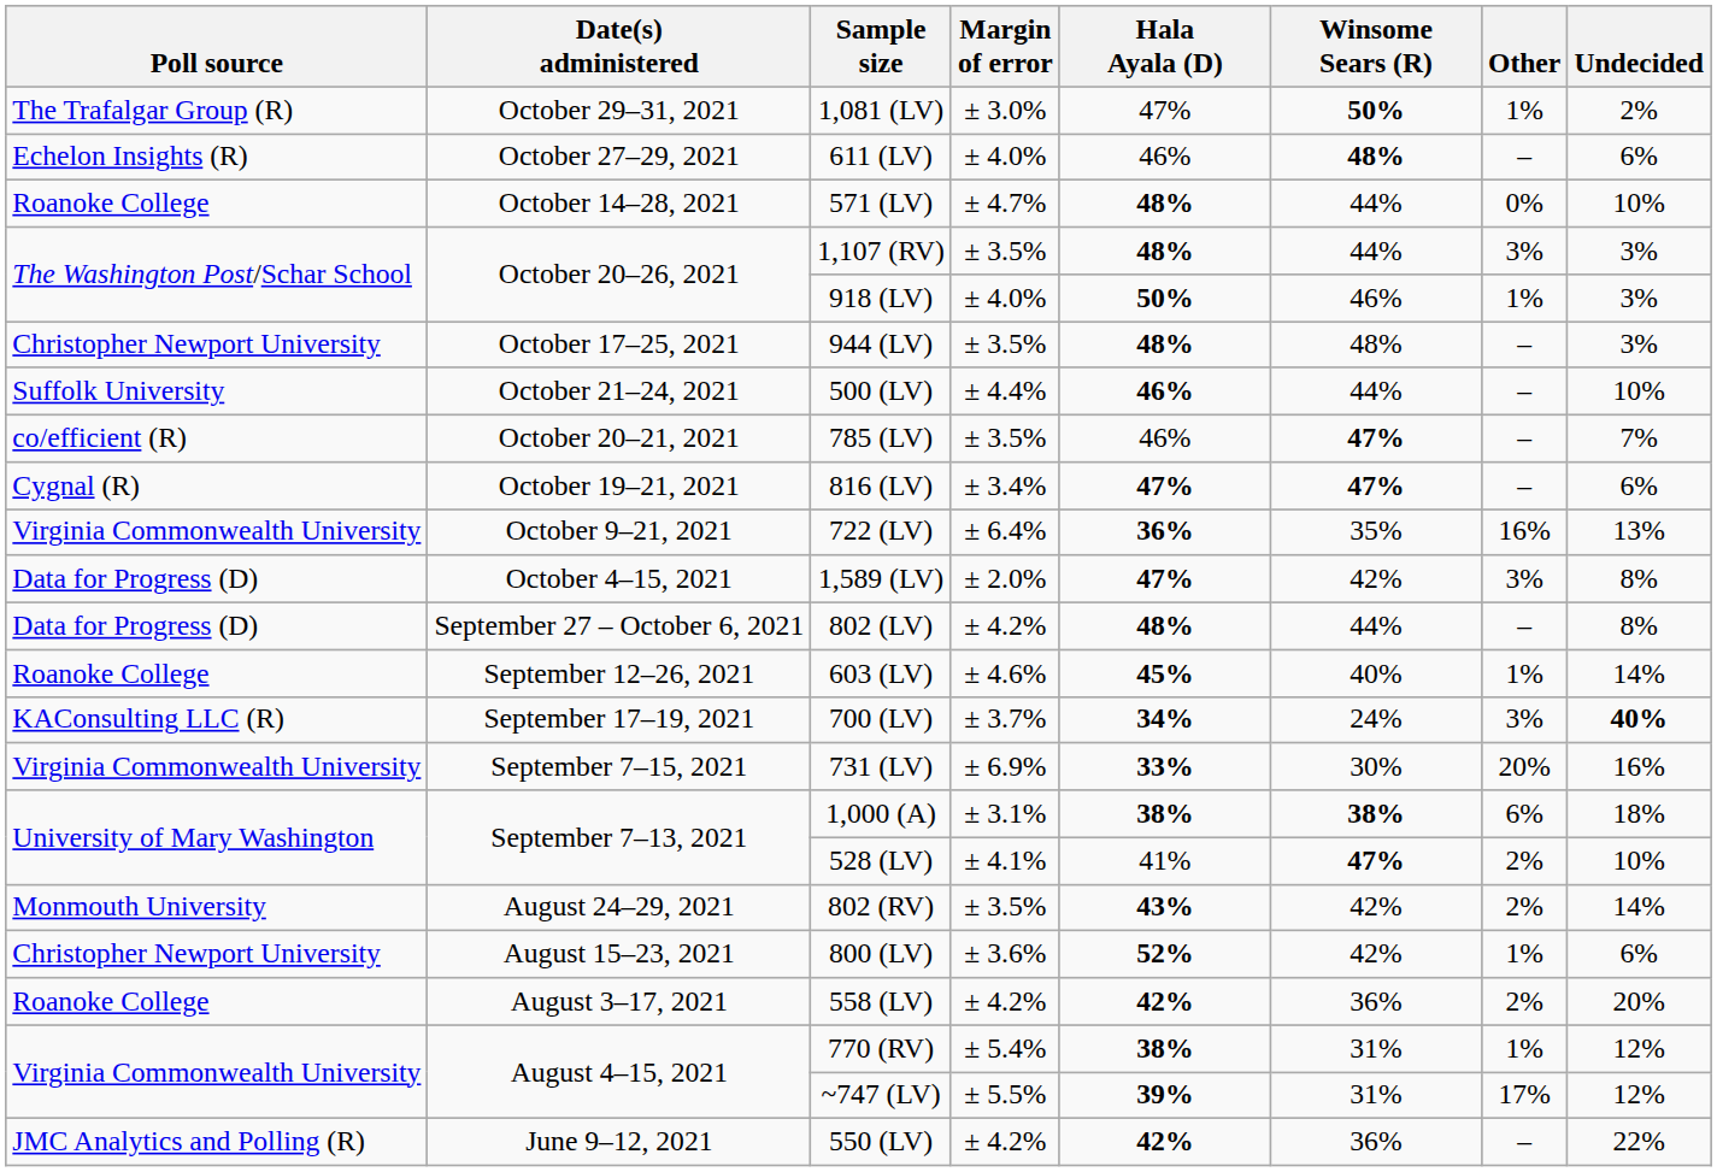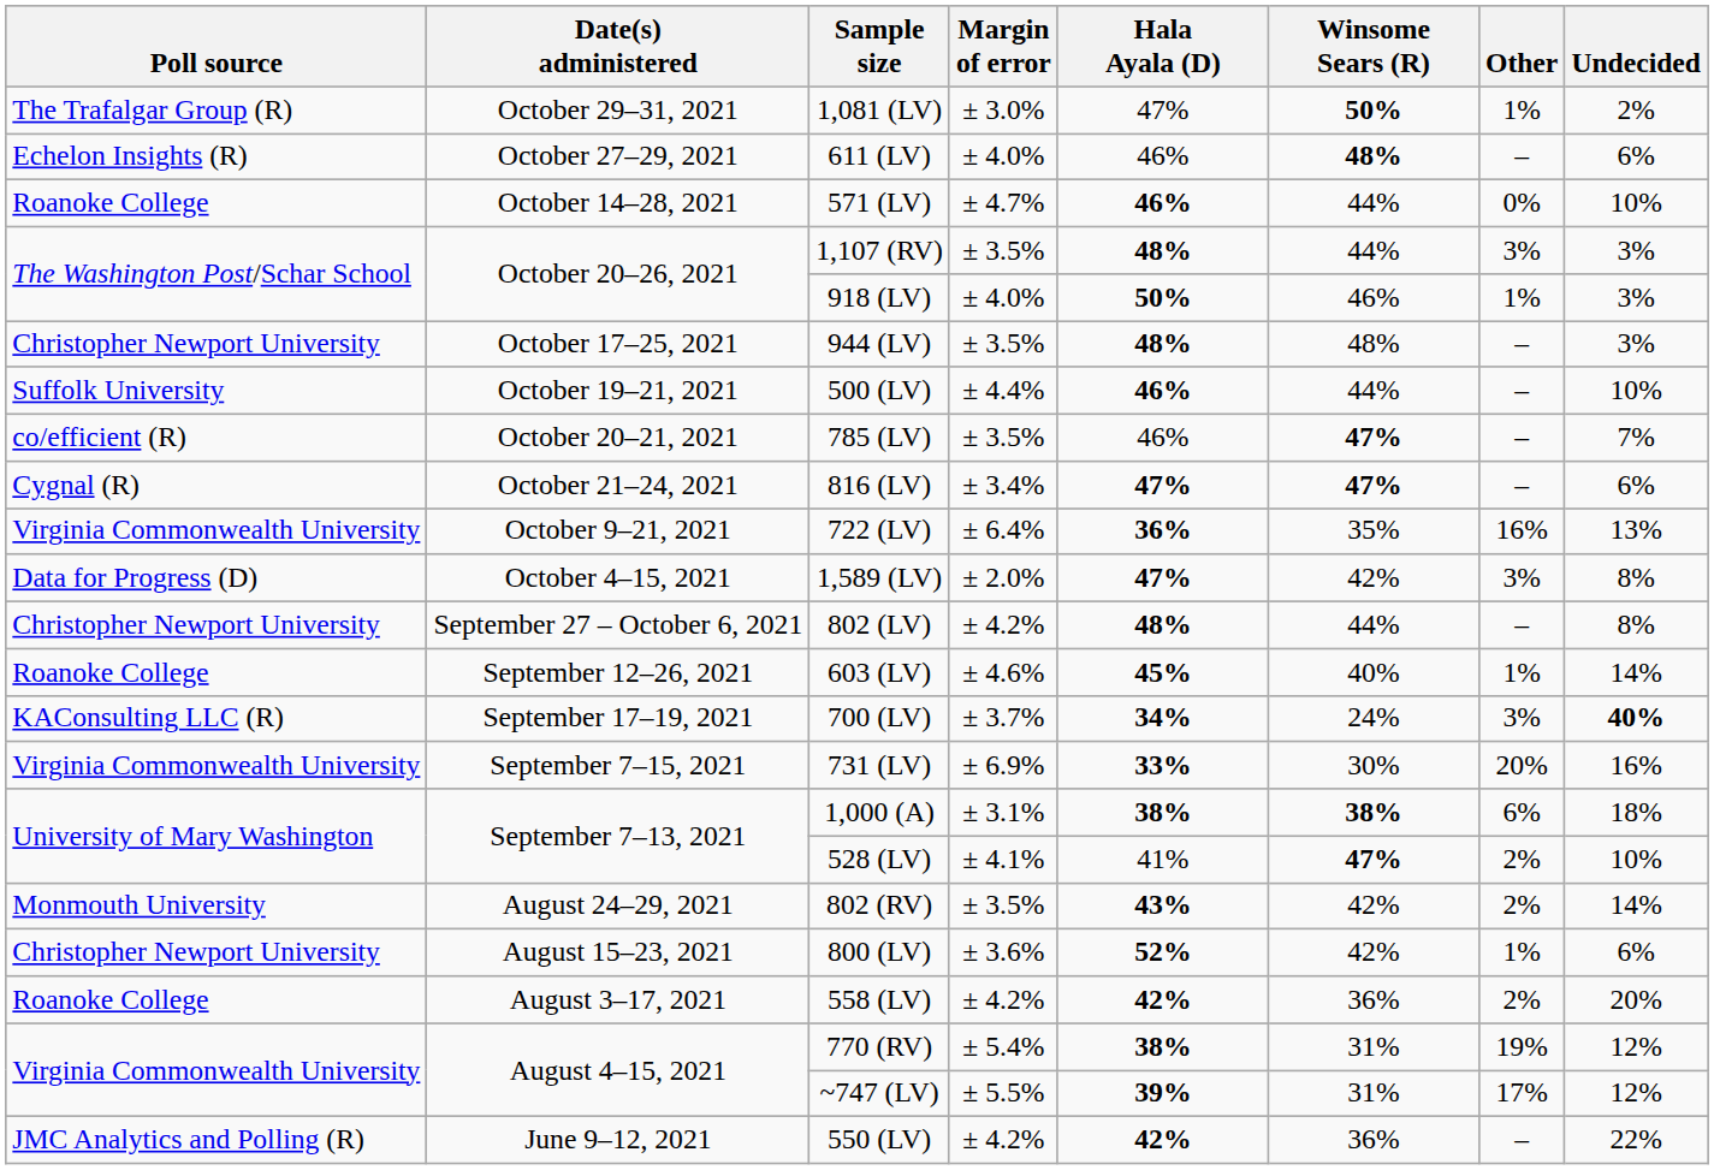 <table class="wikitable" style="font-size:90%;text-align:center;">
 <tr valign=bottom>
 <th>Poll source</th>
 <th>Date(s)<br>administered</th>
 <th>Sample<br>size</th>
 <th>Margin<br>of error</th>
 <th style="width:100px;">Hala<br>Ayala (D)</th>
 <th style="width:100px;">Winsome<br>Sears (R)</th>
 <th>Other</th>
 <th>Undecided</th>
 </tr>
 <tr>
 <td style="text-align:left;"><a href='#'>The Trafalgar Group</a> (R)</td>
 <td>October 29–31, 2021</td>
 <td>1,081 (LV)</td>
 <td>± 3.0%</td>
 <td>47%</td>
 <td><strong>50%</strong></td>
 <td>1%</td>
 <td>2%</td>
 </tr>
 <tr>
 <td style="text-align:left;"><a href='#'>Echelon Insights</a> (R)</td>
 <td>October 27–29, 2021</td>
 <td>611 (LV)</td>
 <td>± 4.0%</td>
 <td>46%</td>
 <td><strong>48%</strong></td>
 <td>–</td>
 <td>6%</td>
 </tr>
 <tr>
 <td style="text-align:left;"><a href='#'>Roanoke College</a></td>
 <td>October 14–28, 2021</td>
 <td>571 (LV)</td>
 <td>± 4.7%</td>
-<td><strong>48%</strong></td>
+<td><strong>46%</strong></td>
 <td>44%</td>
 <td>0%</td>
 <td>10%</td>
 </tr>
 <tr>
 <td style="text-align:left;" rowspan="2"><em><a href='#'>The Washington Post</a></em>/<a href='#'>Schar School</a></td>
 <td rowspan="2">October 20–26, 2021</td>
 <td>1,107 (RV)</td>
 <td>± 3.5%</td>
 <td><strong>48%</strong></td>
 <td>44%</td>
 <td>3%</td>
 <td>3%</td>
 </tr>
 <tr>
 <td>918 (LV)</td>
 <td>± 4.0%</td>
 <td><strong>50%</strong></td>
 <td>46%</td>
 <td>1%</td>
 <td>3%</td>
 </tr>
 <tr>
 <td style="text-align:left;"><a href='#'>Christopher Newport University</a></td>
 <td>October 17–25, 2021</td>
 <td>944 (LV)</td>
 <td>± 3.5%</td>
 <td><strong>48%</strong></td>
 <td>48%</td>
 <td>–</td>
 <td>3%</td>
 </tr>
 <tr>
 <td style="text-align:left;"><a href='#'>Suffolk University</a></td>
-<td>October 21–24, 2021</td>
+<td>October 19–21, 2021</td>
 <td>500 (LV)</td>
 <td>± 4.4%</td>
 <td><strong>46%</strong></td>
 <td>44%</td>
 <td>–</td>
 <td>10%</td>
 </tr>
 <tr>
 <td style="text-align:left;"><a href='#'>co/efficient</a> (R)</td>
 <td>October 20–21, 2021</td>
 <td>785 (LV)</td>
 <td>± 3.5%</td>
 <td>46%</td>
 <td><strong>47%</strong></td>
 <td>–</td>
 <td>7%</td>
 </tr>
 <tr>
 <td style="text-align:left;"><a href='#'>Cygnal</a> (R)</td>
-<td>October 19–21, 2021</td>
+<td>October 21–24, 2021</td>
 <td>816 (LV)</td>
 <td>± 3.4%</td>
 <td><strong>47%</strong></td>
 <td><strong>47%</strong></td>
 <td>–</td>
 <td>6%</td>
 </tr>
 <tr>
 <td style="text-align:left;"><a href='#'>Virginia Commonwealth University</a></td>
 <td>October 9–21, 2021</td>
 <td>722 (LV)</td>
 <td>± 6.4%</td>
 <td><strong>36%</strong></td>
 <td>35%</td>
 <td>16%</td>
 <td>13%</td>
 </tr>
 <tr>
 <td style="text-align:left;"><a href='#'>Data for Progress</a> (D)</td>
 <td>October 4–15, 2021</td>
 <td>1,589 (LV)</td>
 <td>± 2.0%</td>
 <td><strong>47%</strong></td>
 <td>42%</td>
 <td>3%</td>
 <td>8%</td>
 </tr>
 <tr>
-<td style="text-align:left;"><a href='#'>Data for Progress</a> (D)</td>
+<td style="text-align:left;"><a href='#'>Christopher Newport University</a></td>
 <td>September 27 – October 6, 2021</td>
 <td>802 (LV)</td>
 <td>± 4.2%</td>
 <td><strong>48%</strong></td>
 <td>44%</td>
 <td>–</td>
 <td>8%</td>
 </tr>
 <tr>
 <td style="text-align:left;"><a href='#'>Roanoke College</a></td>
 <td>September 12–26, 2021</td>
 <td>603 (LV)</td>
 <td>± 4.6%</td>
 <td><strong>45%</strong></td>
 <td>40%</td>
 <td>1%</td>
 <td>14%</td>
 </tr>
 <tr>
 <td style="text-align:left;"><a href='#'>KAConsulting LLC</a> (R)</td>
 <td>September 17–19, 2021</td>
 <td>700 (LV)</td>
 <td>± 3.7%</td>
 <td><strong>34%</strong></td>
 <td>24%</td>
 <td>3%</td>
 <td><strong>40%</strong></td>
 </tr>
 <tr>
 <td style="text-align:left;"><a href='#'>Virginia Commonwealth University</a></td>
 <td>September 7–15, 2021</td>
 <td>731 (LV)</td>
 <td>± 6.9%</td>
 <td><strong>33%</strong></td>
 <td>30%</td>
 <td>20%</td>
 <td>16%</td>
 </tr>
 <tr>
 <td style="text-align:left;" rowspan="2"><a href='#'>University of Mary Washington</a></td>
 <td rowspan="2">September 7–13, 2021</td>
 <td>1,000 (A)</td>
 <td>± 3.1%</td>
 <td><strong>38%</strong></td>
 <td><strong>38%</strong></td>
 <td>6%</td>
 <td>18%</td>
 </tr>
 <tr>
 <td>528 (LV)</td>
 <td>± 4.1%</td>
 <td>41%</td>
 <td><strong>47%</strong></td>
 <td>2%</td>
 <td>10%</td>
 </tr>
 <tr>
 <td style="text-align:left;"><a href='#'>Monmouth University</a></td>
 <td>August 24–29, 2021</td>
 <td>802 (RV)</td>
 <td>± 3.5%</td>
 <td><strong>43%</strong></td>
 <td>42%</td>
 <td>2%</td>
 <td>14%</td>
 </tr>
 <tr>
 <td style="text-align:left;"><a href='#'>Christopher Newport University</a></td>
 <td>August 15–23, 2021</td>
 <td>800 (LV)</td>
 <td>± 3.6%</td>
 <td><strong>52%</strong></td>
 <td>42%</td>
 <td>1%</td>
 <td>6%</td>
 </tr>
 <tr>
 <td style="text-align:left;"><a href='#'>Roanoke College</a></td>
 <td>August 3–17, 2021</td>
 <td>558 (LV)</td>
 <td>± 4.2%</td>
 <td><strong>42%</strong></td>
 <td>36%</td>
 <td>2%</td>
 <td>20%</td>
 </tr>
 <tr>
 <td style="text-align:left;" rowspan="2"><a href='#'>Virginia Commonwealth University</a></td>
 <td rowspan="2">August 4–15, 2021</td>
 <td>770 (RV)</td>
 <td>± 5.4%</td>
 <td><strong>38%</strong></td>
 <td>31%</td>
-<td>1%</td>
+<td>19%</td>
 <td>12%</td>
 </tr>
 <tr>
 <td>~747 (LV)</td>
 <td>± 5.5%</td>
 <td><strong>39%</strong></td>
 <td>31%</td>
 <td>17%</td>
 <td>12%</td>
 </tr>
 <tr>
 <td style="text-align:left;"><a href='#'>JMC Analytics and Polling</a> (R)</td>
 <td>June 9–12, 2021</td>
 <td>550 (LV)</td>
 <td>± 4.2%</td>
 <td><strong>42%</strong></td>
 <td>36%</td>
 <td>–</td>
 <td>22%</td>
 </tr>
 </table>
